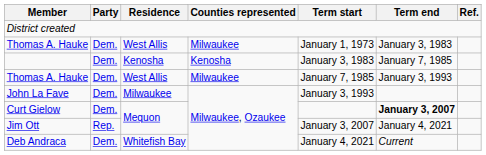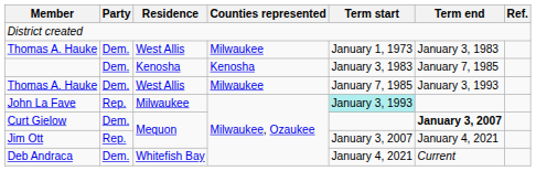 <table class="wikitable">
 <tr>
 <th>Member</th>
 <th>Party</th>
 <th>Residence</th>
 <th>Counties represented</th>
 <th>Term start</th>
 <th>Term end</th>
 <th>Ref.</th>
 </tr>
 <tr>
 <td colspan="7"><em>District created</em></td>
 </tr>
 <tr>
 <td><a href='#'>Thomas A. Hauke</a></td>
 <td><a href='#'>Dem.</a></td>
 <td><a href='#'>West Allis</a></td>
 <td><a href='#'>Milwaukee</a></td>
 <td>January 1, 1973</td>
 <td>January 3, 1983</td>
 <td></td>
 </tr>
 <tr>
 <td></td>
 <td><a href='#'>Dem.</a></td>
 <td><a href='#'>Kenosha</a></td>
 <td><a href='#'>Kenosha</a></td>
 <td>January 3, 1983</td>
 <td>January 7, 1985</td>
 <td></td>
 </tr>
 <tr>
 <td><a href='#'>Thomas A. Hauke</a></td>
 <td><a href='#'>Dem.</a></td>
 <td><a href='#'>West Allis</a></td>
 <td><a href='#'>Milwaukee</a></td>
 <td>January 7, 1985</td>
 <td>January 3, 1993</td>
 <td></td>
 </tr>
 <tr>
 <td><a href='#'>John La Fave</a></td>
-<td><a href='#'>Dem.</a></td>
+<td><a href='#'>Rep.</a></td>
 <td><a href='#'>Milwaukee</a></td>
 <td rowspan="4"><a href='#'>Milwaukee</a>, <a href='#'>Ozaukee</a></td>
-<td>January 3, 1993</td>
+<td style="background: paleturquoise;">January 3, 1993</td>
 <td></td>
 <td></td>
 </tr>
 <tr>
 <td><a href='#'>Curt Gielow</a></td>
 <td><a href='#'>Dem.</a></td>
 <td rowspan="2"><a href='#'>Mequon</a></td>
 <td></td>
 <td><strong>January 3, 2007</strong></td>
 <td></td>
 </tr>
 <tr>
 <td><a href='#'>Jim Ott</a></td>
 <td><a href='#'>Rep.</a></td>
 <td>January 3, 2007</td>
 <td>January 4, 2021</td>
 <td></td>
 </tr>
 <tr>
 <td><a href='#'>Deb Andraca</a></td>
 <td><a href='#'>Dem.</a></td>
 <td><a href='#'>Whitefish Bay</a></td>
 <td>January 4, 2021</td>
 <td><em>Current</em></td>
 <td></td>
 </tr>
 </table>
